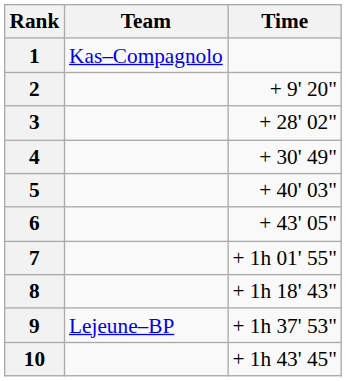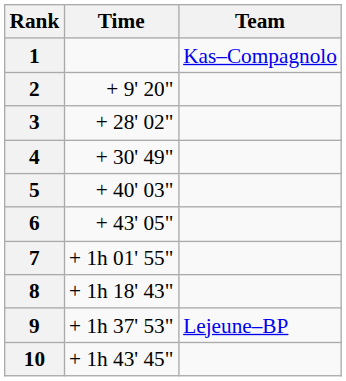 <table class="wikitable">
 <tr>
 <th scope="col">Rank</th>
+<th scope="col">Time</th>
 <th scope="col">Team</th>
-<th scope="col">Time</th>
 </tr>
 <tr>
 <th scope="row">1</th>
+<td style="text-align:right;"></td>
 <td><a href='#'>Kas–Compagnolo</a></td>
-<td style="text-align:right;"></td>
 </tr>
 <tr>
 <th scope="row">2</th>
+<td style="text-align:right;">+ 9' 20"</td>
 <td></td>
-<td style="text-align:right;">+ 9' 20"</td>
 </tr>
 <tr>
 <th scope="row">3</th>
+<td style="text-align:right;">+ 28' 02"</td>
 <td></td>
-<td style="text-align:right;">+ 28' 02"</td>
 </tr>
 <tr>
 <th scope="row">4</th>
+<td style="text-align:right;">+ 30' 49"</td>
 <td></td>
-<td style="text-align:right;">+ 30' 49"</td>
 </tr>
 <tr>
 <th scope="row">5</th>
+<td style="text-align:right;">+ 40' 03"</td>
 <td></td>
-<td style="text-align:right;">+ 40' 03"</td>
 </tr>
 <tr>
 <th scope="row">6</th>
+<td style="text-align:right;">+ 43' 05"</td>
 <td></td>
-<td style="text-align:right;">+ 43' 05"</td>
 </tr>
 <tr>
 <th scope="row">7</th>
+<td style="text-align:right;">+ 1h 01' 55"</td>
 <td></td>
-<td style="text-align:right;">+ 1h 01' 55"</td>
 </tr>
 <tr>
 <th scope="row">8</th>
+<td style="text-align:right;">+ 1h 18' 43"</td>
 <td></td>
-<td style="text-align:right;">+ 1h 18' 43"</td>
 </tr>
 <tr>
 <th scope="row">9</th>
+<td style="text-align:right;">+ 1h 37' 53"</td>
 <td><a href='#'>Lejeune–BP</a></td>
-<td style="text-align:right;">+ 1h 37' 53"</td>
 </tr>
 <tr>
 <th scope="row">10</th>
+<td style="text-align:right;">+ 1h 43' 45"</td>
 <td></td>
-<td style="text-align:right;">+ 1h 43' 45"</td>
 </tr>
 </table>
